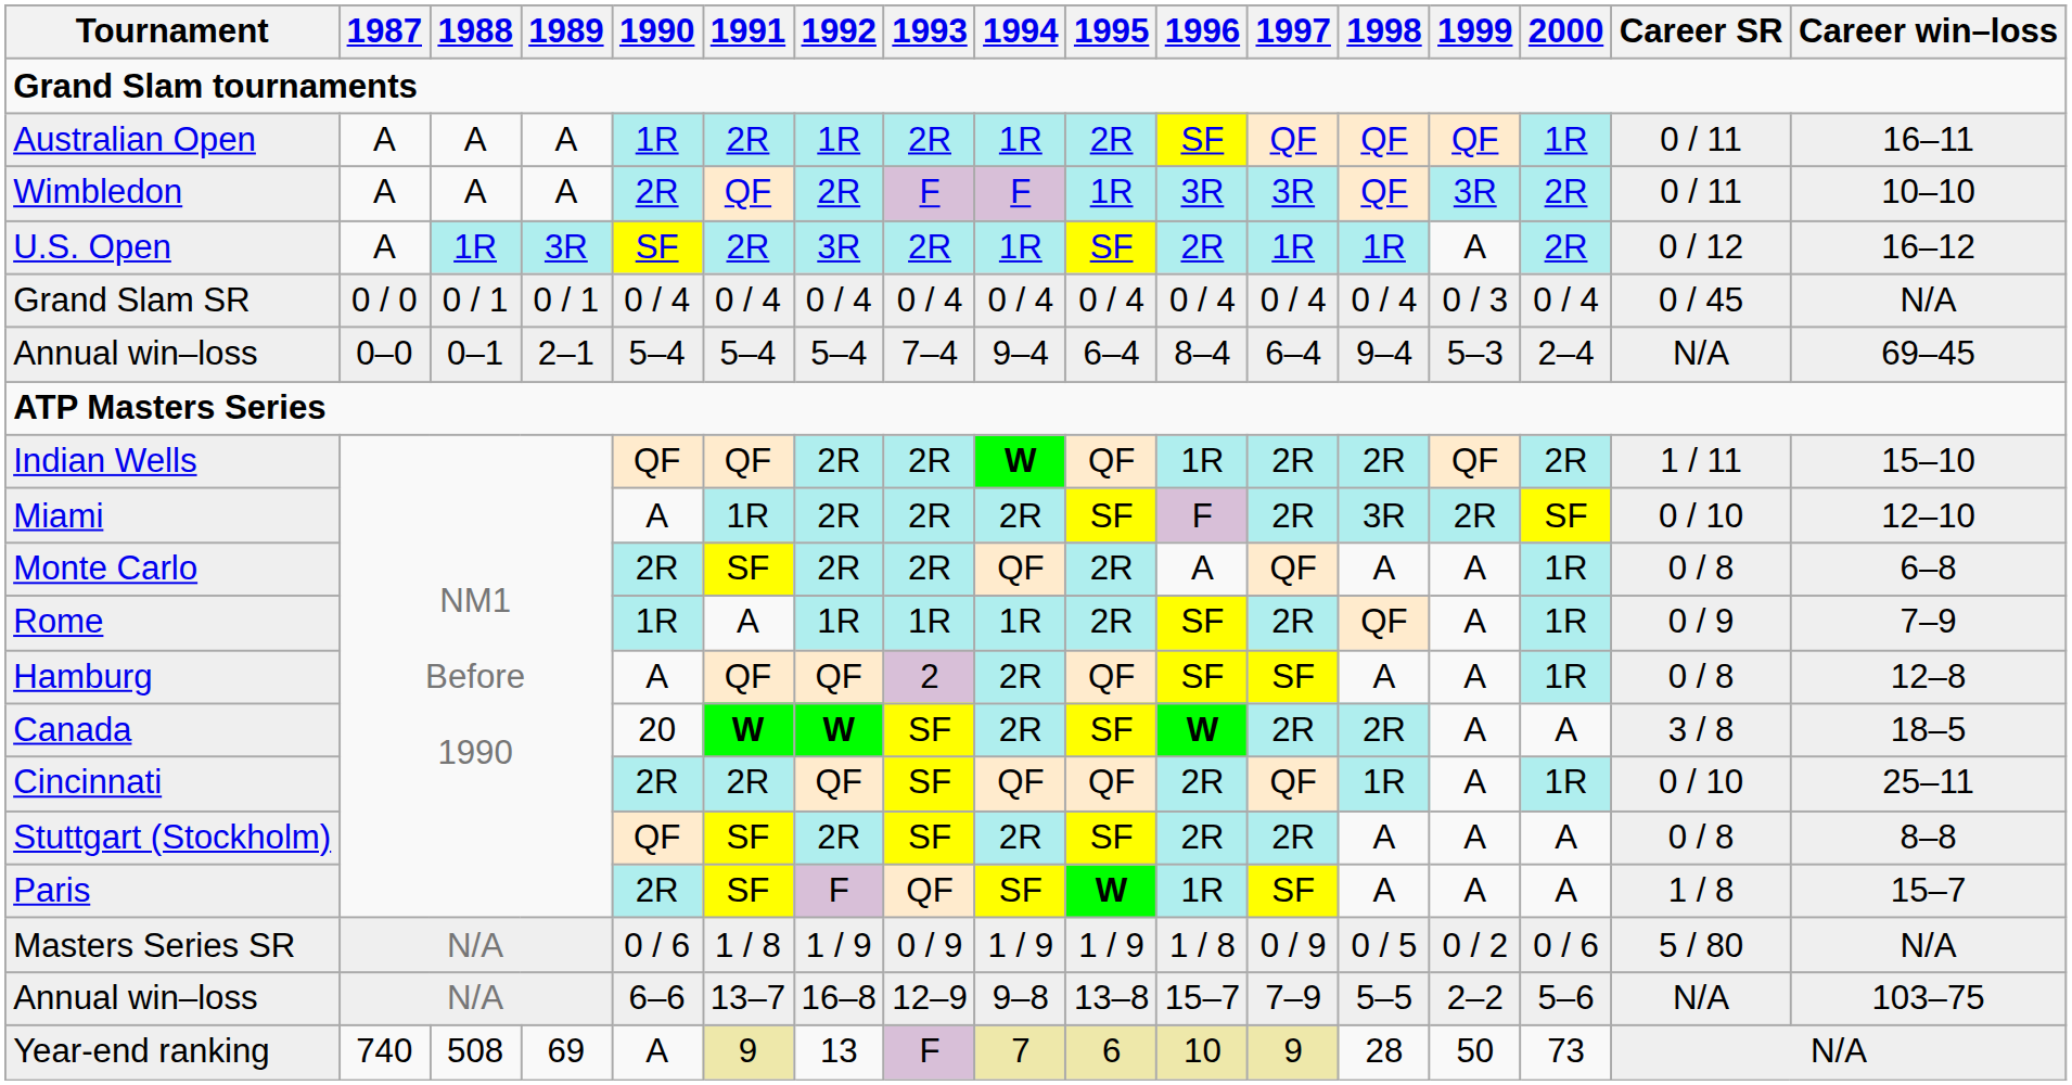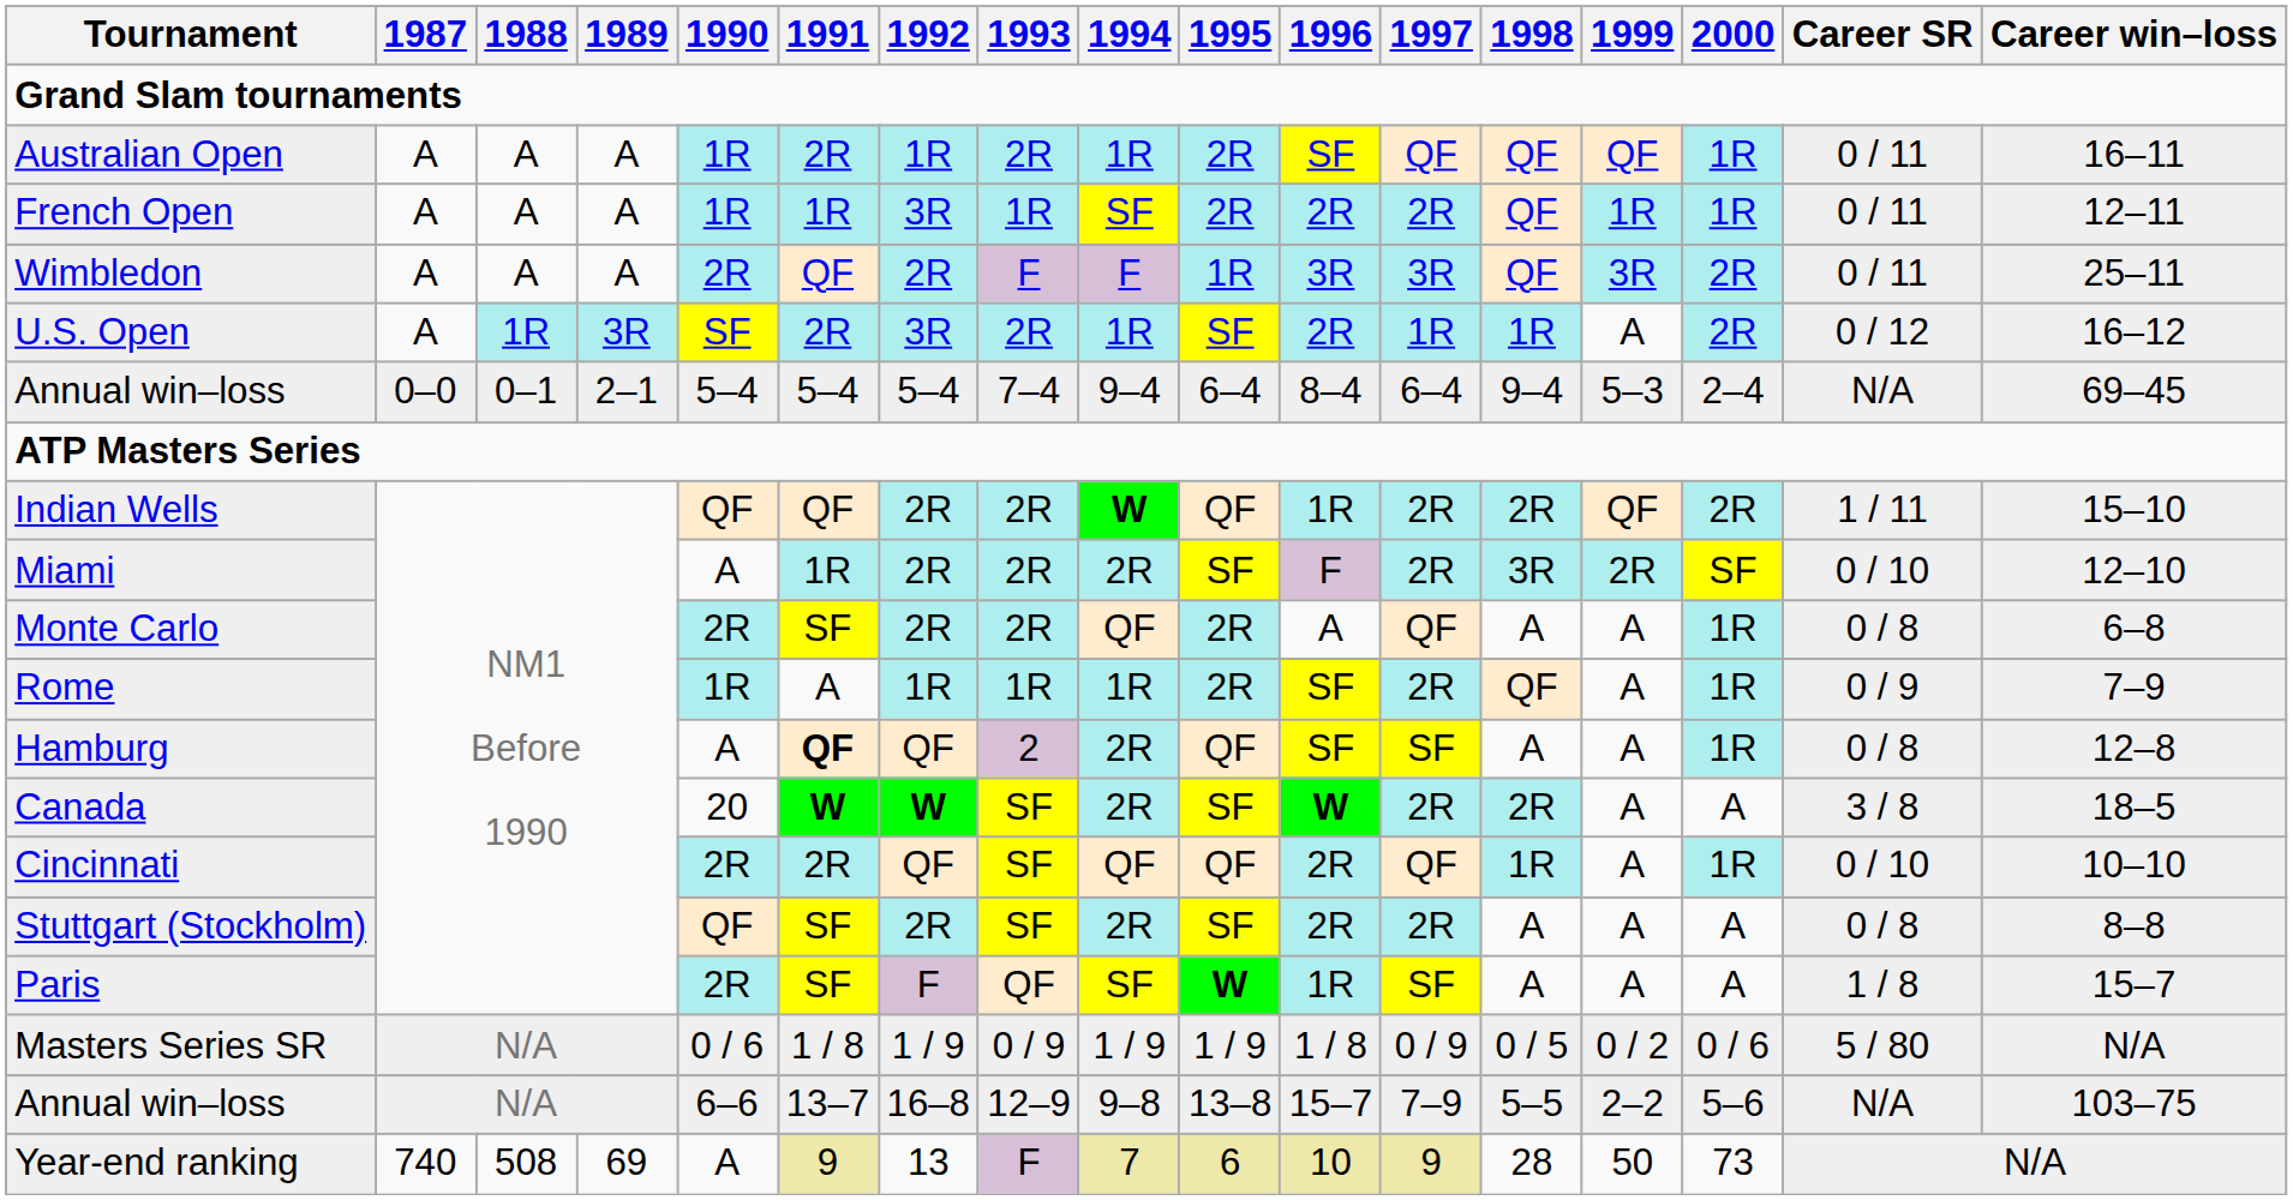 <table class="wikitable">
 <tr>
 <th>Tournament</th>
 <th><a href='#'>1987</a></th>
 <th><a href='#'>1988</a></th>
 <th><a href='#'>1989</a></th>
 <th><a href='#'>1990</a></th>
 <th><a href='#'>1991</a></th>
 <th><a href='#'>1992</a></th>
 <th><a href='#'>1993</a></th>
 <th><a href='#'>1994</a></th>
 <th><a href='#'>1995</a></th>
 <th><a href='#'>1996</a></th>
 <th><a href='#'>1997</a></th>
 <th><a href='#'>1998</a></th>
 <th><a href='#'>1999</a></th>
 <th><a href='#'>2000</a></th>
 <th>Career SR</th>
 <th>Career win–loss</th>
 </tr>
 <tr>
 <td colspan="17"><strong>Grand Slam tournaments</strong></td>
 </tr>
 <tr>
 <td bgcolor="#efefef"><a href='#'>Australian Open</a></td>
 <td align="center">A</td>
 <td align="center">A</td>
 <td align="center">A</td>
 <td align="center" style="background:#afeeee;"><a href='#'>1R</a></td>
 <td align="center" style="background:#afeeee;"><a href='#'>2R</a></td>
 <td align="center" style="background:#afeeee;"><a href='#'>1R</a></td>
 <td align="center" style="background:#afeeee;"><a href='#'>2R</a></td>
 <td align="center" style="background:#afeeee;"><a href='#'>1R</a></td>
 <td align="center" style="background:#afeeee;"><a href='#'>2R</a></td>
 <td align="center" style="background:yellow;"><a href='#'>SF</a></td>
 <td align="center" style="background:#ffebcd;"><a href='#'>QF</a></td>
 <td align="center" style="background:#ffebcd;"><a href='#'>QF</a></td>
 <td align="center" style="background:#ffebcd;"><a href='#'>QF</a></td>
 <td align="center" style="background:#afeeee;"><a href='#'>1R</a></td>
 <td align="center" style="background:#EFEFEF;">0 / 11</td>
 <td align="center" style="background:#EFEFEF;">16–11</td>
 </tr>
 <tr>
+<td bgcolor="#efefef"><a href='#'>French Open</a></td>
+<td align="center">A</td>
+<td align="center">A</td>
+<td align="center">A</td>
+<td align="center" style="background:#afeeee;"><a href='#'>1R</a></td>
+<td align="center" style="background:#afeeee;"><a href='#'>1R</a></td>
+<td align="center" style="background:#afeeee;"><a href='#'>3R</a></td>
+<td align="center" style="background:#afeeee;"><a href='#'>1R</a></td>
+<td align="center" style="background:yellow;"><a href='#'>SF</a></td>
+<td align="center" style="background:#afeeee;"><a href='#'>2R</a></td>
+<td align="center" style="background:#afeeee;"><a href='#'>2R</a></td>
+<td align="center" style="background:#afeeee;"><a href='#'>2R</a></td>
+<td align="center" style="background:#ffebcd;"><a href='#'>QF</a></td>
+<td align="center" style="background:#afeeee;"><a href='#'>1R</a></td>
+<td align="center" style="background:#afeeee;"><a href='#'>1R</a></td>
+<td align="center" style="background:#EFEFEF;">0 / 11</td>
+<td align="center" style="background:#EFEFEF;">12–11</td>
+</tr>
+<tr>
 <td bgcolor="#efefef"><a href='#'>Wimbledon</a></td>
 <td align="center">A</td>
 <td align="center">A</td>
 <td align="center">A</td>
 <td align="center" style="background:#afeeee;"><a href='#'>2R</a></td>
 <td align="center" style="background:#ffebcd;"><a href='#'>QF</a></td>
 <td align="center" style="background:#afeeee;"><a href='#'>2R</a></td>
 <td align="center" style="background:#D8BFD8;"><a href='#'>F</a></td>
 <td align="center" style="background:#D8BFD8;"><a href='#'>F</a></td>
 <td align="center" style="background:#afeeee;"><a href='#'>1R</a></td>
 <td align="center" style="background:#afeeee;"><a href='#'>3R</a></td>
 <td align="center" style="background:#afeeee;"><a href='#'>3R</a></td>
 <td align="center" style="background:#ffebcd;"><a href='#'>QF</a></td>
 <td align="center" style="background:#afeeee;"><a href='#'>3R</a></td>
 <td align="center" style="background:#afeeee;"><a href='#'>2R</a></td>
 <td align="center" style="background:#EFEFEF;">0 / 11</td>
-<td align="center" style="background:#EFEFEF;">10–10</td>
+<td align="center" style="background:#EFEFEF;">25–11</td>
 </tr>
 <tr>
 <td bgcolor="#efefef"><a href='#'>U.S. Open</a></td>
 <td align="center">A</td>
 <td align="center" style="background:#afeeee;"><a href='#'>1R</a></td>
 <td align="center" style="background:#afeeee;"><a href='#'>3R</a></td>
 <td align="center" style="background:yellow;"><a href='#'>SF</a></td>
 <td align="center" style="background:#afeeee;"><a href='#'>2R</a></td>
 <td align="center" style="background:#afeeee;"><a href='#'>3R</a></td>
 <td align="center" style="background:#afeeee;"><a href='#'>2R</a></td>
 <td align="center" style="background:#afeeee;"><a href='#'>1R</a></td>
 <td align="center" style="background:yellow;"><a href='#'>SF</a></td>
 <td align="center" style="background:#afeeee;"><a href='#'>2R</a></td>
 <td align="center" style="background:#afeeee;"><a href='#'>1R</a></td>
 <td align="center" style="background:#afeeee;"><a href='#'>1R</a></td>
 <td align="center">A</td>
 <td align="center" style="background:#afeeee;"><a href='#'>2R</a></td>
 <td align="center" style="background:#EFEFEF;">0 / 12</td>
 <td align="center" style="background:#EFEFEF;">16–12</td>
-</tr>
-<tr bgcolor="#efefef">
-<td>Grand Slam SR</td>
-<td align="center">0 / 0</td>
-<td align="center">0 / 1</td>
-<td align="center">0 / 1</td>
-<td align="center">0 / 4</td>
-<td align="center">0 / 4</td>
-<td align="center">0 / 4</td>
-<td align="center">0 / 4</td>
-<td align="center">0 / 4</td>
-<td align="center">0 / 4</td>
-<td align="center">0 / 4</td>
-<td align="center">0 / 4</td>
-<td align="center">0 / 4</td>
-<td align="center">0 / 3</td>
-<td align="center">0 / 4</td>
-<td align="center">0 / 45</td>
-<td align="center" style="background:#EFEFEF;">N/A</td>
 </tr>
 <tr>
 <td style="background:#EFEFEF;">Annual win–loss</td>
 <td align="center" style="background:#EFEFEF;">0–0</td>
 <td align="center" style="background:#EFEFEF;">0–1</td>
 <td align="center" style="background:#EFEFEF;">2–1</td>
 <td align="center" style="background:#EFEFEF;">5–4</td>
 <td align="center" style="background:#EFEFEF;">5–4</td>
 <td align="center" style="background:#EFEFEF;">5–4</td>
 <td align="center" style="background:#EFEFEF;">7–4</td>
 <td align="center" style="background:#EFEFEF;">9–4</td>
 <td align="center" style="background:#EFEFEF;">6–4</td>
 <td align="center" style="background:#EFEFEF;">8–4</td>
 <td align="center" style="background:#EFEFEF;">6–4</td>
 <td align="center" style="background:#EFEFEF;">9–4</td>
 <td align="center" style="background:#EFEFEF;">5–3</td>
 <td align="center" style="background:#EFEFEF;">2–4</td>
 <td align="center" style="background:#EFEFEF;">N/A</td>
 <td align="center" style="background:#EFEFEF;">69–45</td>
 </tr>
 <tr>
 <td colspan="17"><strong>ATP Masters Series</strong></td>
 </tr>
 <tr>
 <td style="background:#EFEFEF;"><a href='#'>Indian Wells</a></td>
 <td align="center" colspan="3" rowspan="9" style="color:#767676;">NM1<br><br>Before<br><br>1990</td>
 <td align="center" style="background:#ffebcd;">QF</td>
 <td align="center" style="background:#ffebcd;">QF</td>
 <td align="center" style="background:#afeeee;">2R</td>
 <td align="center" style="background:#afeeee;">2R</td>
 <td align="center" style="background:#00ff00;"><strong>W</strong></td>
 <td align="center" style="background:#ffebcd;">QF</td>
 <td align="center" style="background:#afeeee;">1R</td>
 <td align="center" style="background:#afeeee;">2R</td>
 <td align="center" style="background:#afeeee;">2R</td>
 <td align="center" style="background:#ffebcd;">QF</td>
 <td align="center" style="background:#afeeee;">2R</td>
 <td align="center" style="background:#EFEFEF;">1 / 11</td>
 <td align="center" style="background:#EFEFEF;">15–10</td>
 </tr>
 <tr>
 <td style="background:#EFEFEF;"><a href='#'>Miami</a></td>
 <td align="center">A</td>
 <td align="center" style="background:#afeeee;">1R</td>
 <td align="center" style="background:#afeeee;">2R</td>
 <td align="center" style="background:#afeeee;">2R</td>
 <td align="center" style="background:#afeeee;">2R</td>
 <td align="center" style="background:yellow;">SF</td>
 <td align="center" style="background:#D8BFD8;">F</td>
 <td align="center" style="background:#afeeee;">2R</td>
 <td align="center" style="background:#afeeee;">3R</td>
 <td align="center" style="background:#afeeee;">2R</td>
 <td align="center" style="background:yellow;">SF</td>
 <td align="center" style="background:#EFEFEF;">0 / 10</td>
 <td align="center" style="background:#EFEFEF;">12–10</td>
 </tr>
 <tr>
 <td style="background:#EFEFEF;"><a href='#'>Monte Carlo</a></td>
 <td align="center" style="background:#afeeee;">2R</td>
 <td align="center" style="background:yellow;">SF</td>
 <td align="center" style="background:#afeeee;">2R</td>
 <td align="center" style="background:#afeeee;">2R</td>
 <td align="center" style="background:#ffebcd;">QF</td>
 <td align="center" style="background:#afeeee;">2R</td>
 <td align="center">A</td>
 <td align="center" style="background:#ffebcd;">QF</td>
 <td align="center">A</td>
 <td align="center">A</td>
 <td align="center" style="background:#afeeee;">1R</td>
 <td align="center" style="background:#EFEFEF;">0 / 8</td>
 <td align="center" style="background:#EFEFEF;">6–8</td>
 </tr>
 <tr>
 <td style="background:#EFEFEF;"><a href='#'>Rome</a></td>
 <td align="center" style="background:#afeeee;">1R</td>
 <td align="center">A</td>
 <td align="center" style="background:#afeeee;">1R</td>
 <td align="center" style="background:#afeeee;">1R</td>
 <td align="center" style="background:#afeeee;">1R</td>
 <td align="center" style="background:#afeeee;">2R</td>
 <td align="center" style="background:yellow;">SF</td>
 <td align="center" style="background:#afeeee;">2R</td>
 <td align="center" style="background:#ffebcd;">QF</td>
 <td align="center">A</td>
 <td align="center" style="background:#afeeee;">1R</td>
 <td align="center" style="background:#EFEFEF;">0 / 9</td>
 <td align="center" style="background:#EFEFEF;">7–9</td>
 </tr>
 <tr>
 <td style="background:#EFEFEF;"><a href='#'>Hamburg</a></td>
 <td align="center">A</td>
-<td align="center" style="background:#ffebcd;">QF</td>
+<td align="center" style="background:#ffebcd;"><strong>QF</strong></td>
 <td align="center" style="background:#ffebcd;">QF</td>
 <td align="center" style="background:#D8BFD8;">2</td>
 <td align="center" style="background:#afeeee;">2R</td>
 <td align="center" style="background:#ffebcd;">QF</td>
 <td align="center" style="background:yellow;">SF</td>
 <td align="center" style="background:yellow;">SF</td>
 <td align="center">A</td>
 <td align="center">A</td>
 <td align="center" style="background:#afeeee;">1R</td>
 <td align="center" style="background:#EFEFEF;">0 / 8</td>
 <td align="center" style="background:#EFEFEF;">12–8</td>
 </tr>
 <tr>
 <td style="background:#EFEFEF;"><a href='#'>Canada</a></td>
 <td align="center">20</td>
 <td align="center" style="background:#00ff00;"><strong>W</strong></td>
 <td align="center" style="background:#00ff00;"><strong>W</strong></td>
 <td align="center" style="background:yellow;">SF</td>
 <td align="center" style="background:#afeeee;">2R</td>
 <td align="center" style="background:yellow;">SF</td>
 <td align="center" style="background:#00ff00;"><strong>W</strong></td>
 <td align="center" style="background:#afeeee;">2R</td>
 <td align="center" style="background:#afeeee;">2R</td>
 <td align="center">A</td>
 <td align="center">A</td>
 <td align="center" style="background:#EFEFEF;">3 / 8</td>
 <td align="center" style="background:#EFEFEF;">18–5</td>
 </tr>
 <tr>
 <td style="background:#EFEFEF;"><a href='#'>Cincinnati</a></td>
 <td align="center" style="background:#afeeee;">2R</td>
 <td align="center" style="background:#afeeee;">2R</td>
 <td align="center" style="background:#ffebcd;">QF</td>
 <td align="center" style="background:yellow;">SF</td>
 <td align="center" style="background:#ffebcd;">QF</td>
 <td align="center" style="background:#ffebcd;">QF</td>
 <td align="center" style="background:#afeeee;">2R</td>
 <td align="center" style="background:#ffebcd;">QF</td>
 <td align="center" style="background:#afeeee;">1R</td>
 <td align="center">A</td>
 <td align="center" style="background:#afeeee;">1R</td>
 <td align="center" style="background:#EFEFEF;">0 / 10</td>
-<td align="center" style="background:#EFEFEF;">25–11</td>
+<td align="center" style="background:#EFEFEF;">10–10</td>
 </tr>
 <tr>
 <td style="background:#EFEFEF;"><a href='#'>Stuttgart (Stockholm)</a></td>
 <td align="center" style="background:#ffebcd;">QF</td>
 <td align="center" style="background:yellow;">SF</td>
 <td align="center" style="background:#afeeee;">2R</td>
 <td align="center" style="background:yellow;">SF</td>
 <td align="center" style="background:#afeeee;">2R</td>
 <td align="center" style="background:yellow;">SF</td>
 <td align="center" style="background:#afeeee;">2R</td>
 <td align="center" style="background:#afeeee;">2R</td>
 <td align="center">A</td>
 <td align="center">A</td>
 <td align="center">A</td>
 <td align="center" style="background:#EFEFEF;">0 / 8</td>
 <td align="center" style="background:#EFEFEF;">8–8</td>
 </tr>
 <tr>
 <td style="background:#EFEFEF;"><a href='#'>Paris</a></td>
 <td align="center" style="background:#afeeee;">2R</td>
 <td align="center" style="background:yellow;">SF</td>
 <td align="center" style="background:#D8BFD8;">F</td>
 <td align="center" style="background:#ffebcd;">QF</td>
 <td align="center" style="background:yellow;">SF</td>
 <td align="center" style="background:#00ff00;"><strong>W</strong></td>
 <td align="center" style="background:#afeeee;">1R</td>
 <td align="center" style="background:yellow;">SF</td>
 <td align="center">A</td>
 <td align="center">A</td>
 <td align="center">A</td>
 <td align="center" style="background:#EFEFEF;">1 / 8</td>
 <td align="center" style="background:#EFEFEF;">15–7</td>
 </tr>
 <tr bgcolor="#efefef">
 <td>Masters Series SR</td>
 <td align="center" colspan="3" style="color:#767676;">N/A</td>
 <td align="center">0 / 6</td>
 <td align="center">1 / 8</td>
 <td align="center">1 / 9</td>
 <td align="center">0 / 9</td>
 <td align="center">1 / 9</td>
 <td align="center">1 / 9</td>
 <td align="center">1 / 8</td>
 <td align="center">0 / 9</td>
 <td align="center">0 / 5</td>
 <td align="center">0 / 2</td>
 <td align="center">0 / 6</td>
 <td align="center">5 / 80</td>
 <td align="center" style="background:#EFEFEF;">N/A</td>
 </tr>
 <tr bgcolor="#efefef">
 <td style="background:#EFEFEF;">Annual win–loss</td>
 <td align="center" colspan="3" style="color:#767676;">N/A</td>
 <td align="center" style="background:#EFEFEF;">6–6</td>
 <td align="center" style="background:#EFEFEF;">13–7</td>
 <td align="center" style="background:#EFEFEF;">16–8</td>
 <td align="center" style="background:#EFEFEF;">12–9</td>
 <td align="center" style="background:#EFEFEF;">9–8</td>
 <td align="center" style="background:#EFEFEF;">13–8</td>
 <td align="center" style="background:#EFEFEF;">15–7</td>
 <td align="center" style="background:#EFEFEF;">7–9</td>
 <td align="center" style="background:#EFEFEF;">5–5</td>
 <td align="center" style="background:#EFEFEF;">2–2</td>
 <td align="center" style="background:#EFEFEF;">5–6</td>
 <td align="center" style="background:#EFEFEF;">N/A</td>
 <td align="center" style="background:#EFEFEF;">103–75</td>
 </tr>
 <tr>
 <td style="background:#EFEFEF;">Year-end ranking</td>
 <td align="center">740</td>
 <td align="center">508</td>
 <td align="center">69</td>
 <td align="center">A</td>
 <td align="center" style="background:#EEE8AA;">9</td>
 <td align="center">13</td>
 <td align="center" style="background:#D8BFD8;">F</td>
 <td align="center" style="background:#EEE8AA;">7</td>
 <td align="center" style="background:#EEE8AA;">6</td>
 <td align="center" style="background:#EEE8AA;">10</td>
 <td align="center" style="background:#EEE8AA;">9</td>
 <td align="center">28</td>
 <td align="center">50</td>
 <td align="center">73</td>
 <td colspan=2 align="center" style="background:#EFEFEF;">N/A</td>
 </tr>
 </table>
